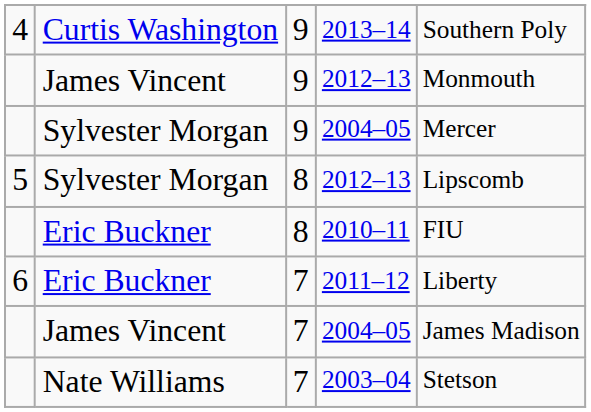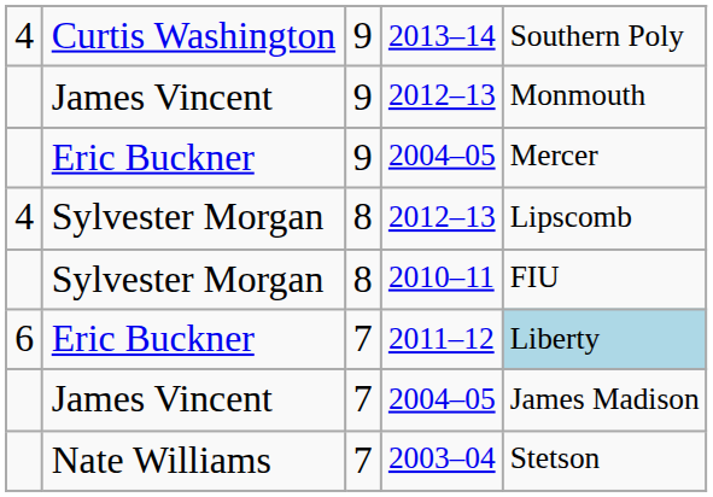 <table class="wikitable">
 <tr>
 </tr>
 <tr>
 <td>4</td>
 <td><a href='#'>Curtis Washington</a></td>
 <td>9</td>
 <td style="font-size:80%;"><a href='#'>2013–14</a></td>
 <td style="font-size:80%;">Southern Poly</td>
 </tr>
 <tr>
 <td></td>
 <td>James Vincent</td>
 <td>9</td>
 <td style="font-size:80%;"><a href='#'>2012–13</a></td>
 <td style="font-size:80%;">Monmouth</td>
 </tr>
 <tr>
 <td></td>
-<td>Sylvester Morgan</td>
+<td><a href='#'>Eric Buckner</a></td>
 <td>9</td>
 <td style="font-size:80%;"><a href='#'>2004–05</a></td>
 <td style="font-size:80%;">Mercer</td>
 </tr>
 <tr>
-<td>5</td>
+<td>4</td>
 <td>Sylvester Morgan</td>
 <td>8</td>
 <td style="font-size:80%;"><a href='#'>2012–13</a></td>
 <td style="font-size:80%;">Lipscomb</td>
 </tr>
 <tr>
 <td></td>
-<td><a href='#'>Eric Buckner</a></td>
+<td>Sylvester Morgan</td>
 <td>8</td>
 <td style="font-size:80%;"><a href='#'>2010–11</a></td>
 <td style="font-size:80%;">FIU</td>
 </tr>
 <tr>
 <td>6</td>
 <td><a href='#'>Eric Buckner</a></td>
 <td>7</td>
 <td style="font-size:80%;"><a href='#'>2011–12</a></td>
-<td style="font-size:80%;">Liberty</td>
+<td style="background: lightblue; font-size:80%;">Liberty</td>
 </tr>
 <tr>
 <td></td>
 <td>James Vincent</td>
 <td>7</td>
 <td style="font-size:80%;"><a href='#'>2004–05</a></td>
 <td style="font-size:80%;">James Madison</td>
 </tr>
 <tr>
 <td></td>
 <td>Nate Williams</td>
 <td>7</td>
 <td style="font-size:80%;"><a href='#'>2003–04</a></td>
 <td style="font-size:80%;">Stetson</td>
 </tr>
 </table>
